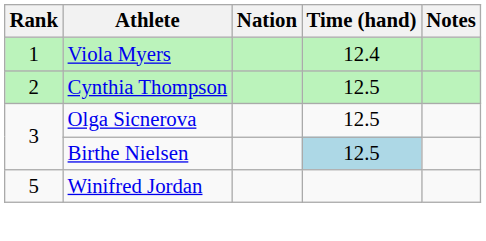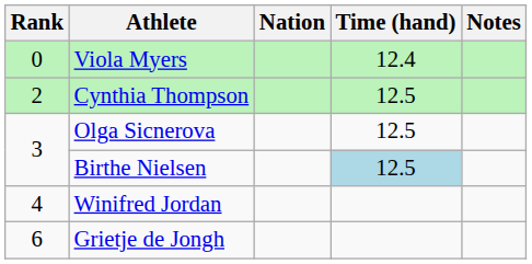 <table class="wikitable sortable" style="text-align:center">
 <tr>
 <th>Rank</th>
 <th>Athlete</th>
 <th>Nation</th>
 <th>Time (hand)</th>
 <th>Notes</th>
 </tr>
 <tr bgcolor=#bbf3bb>
-<td>1</td>
+<td>0</td>
 <td align=left><a href='#'>Viola Myers</a></td>
 <td align=left></td>
 <td>12.4</td>
 <td></td>
 </tr>
 <tr bgcolor=#bbf3bb>
 <td>2</td>
 <td align=left><a href='#'>Cynthia Thompson</a></td>
 <td align=left></td>
 <td>12.5</td>
 <td></td>
 </tr>
 <tr>
 <td rowspan=2>3</td>
 <td align=left><a href='#'>Olga Sicnerova</a></td>
 <td align=left></td>
 <td>12.5</td>
 <td></td>
 </tr>
 <tr>
 <td align=left><a href='#'>Birthe Nielsen</a></td>
 <td align=left></td>
 <td style="background: lightblue;">12.5</td>
 <td></td>
 </tr>
 <tr>
-<td>5</td>
+<td>4</td>
 <td align=left><a href='#'>Winifred Jordan</a></td>
 <td align=left></td>
 <td></td>
 <td></td>
 </tr>
+<tr>
+<td>6</td>
+<td align=left><a href='#'>Grietje de Jongh</a></td>
+<td align=left></td>
+<td></td>
+<td></td>
+</tr>
 </table>
